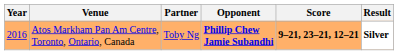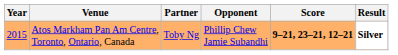 <table class="sortable wikitable" style="font-size: 90%;">
 <tr>
 <th>Year</th>
 <th>Venue</th>
 <th>Partner</th>
 <th>Opponent</th>
 <th>Score</th>
 <th>Result</th>
 </tr>
 <tr style="background:#FFB069">
-<td align="center"><a href='#'>2016</a></td>
+<td align="center"><a href='#'>2015</a></td>
 <td align="left"><a href='#'>Atos Markham Pan Am Centre</a>,<br><a href='#'>Toronto</a>, <a href='#'>Ontario</a>, Canada</td>
 <td align="left"> <a href='#'>Toby Ng</a></td>
-<td align="left"><strong> <a href='#'>Phillip Chew</a><br> <a href='#'>Jamie Subandhi</a></strong></td>
+<td align="left"> <a href='#'>Phillip Chew</a><br> <a href='#'>Jamie Subandhi</a></td>
 <td align="left"><strong>9–21, 23–21, 12–21</strong></td>
 <td style="text-align:left; background:white"> <strong>Silver</strong></td>
 </tr>
 </table>
